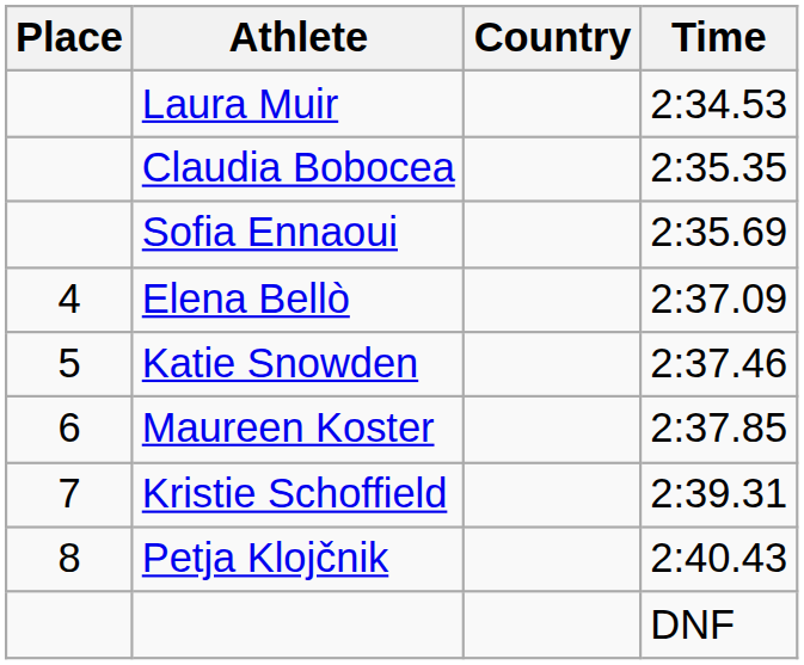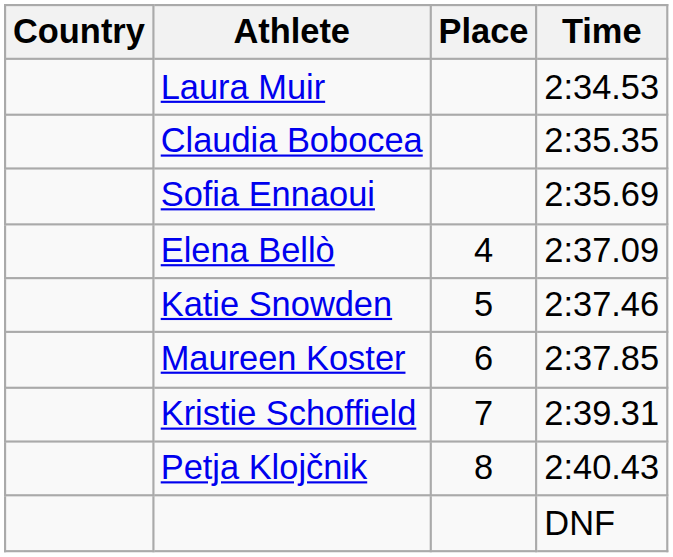 <table class="wikitable">
 <tr>
+<th>Country</th>
+<th>Athlete</th>
 <th>Place</th>
-<th>Athlete</th>
-<th>Country</th>
 <th>Time</th>
 </tr>
 <tr>
+<td></td>
+<td><a href='#'>Laura Muir</a></td>
 <td align=center></td>
-<td><a href='#'>Laura Muir</a></td>
-<td></td>
 <td>2:34.53</td>
 </tr>
 <tr>
+<td></td>
+<td><a href='#'>Claudia Bobocea</a></td>
 <td align=center></td>
-<td><a href='#'>Claudia Bobocea</a></td>
-<td></td>
 <td>2:35.35</td>
 </tr>
 <tr>
+<td></td>
+<td><a href='#'>Sofia Ennaoui</a></td>
 <td align=center></td>
-<td><a href='#'>Sofia Ennaoui</a></td>
-<td></td>
 <td>2:35.69</td>
 </tr>
 <tr>
+<td></td>
+<td><a href='#'>Elena Bellò</a></td>
 <td align=center>4</td>
-<td><a href='#'>Elena Bellò</a></td>
-<td></td>
 <td>2:37.09</td>
 </tr>
 <tr>
+<td></td>
+<td><a href='#'>Katie Snowden</a></td>
 <td align=center>5</td>
-<td><a href='#'>Katie Snowden</a></td>
-<td></td>
 <td>2:37.46</td>
 </tr>
 <tr>
+<td></td>
+<td><a href='#'>Maureen Koster</a></td>
 <td align=center>6</td>
-<td><a href='#'>Maureen Koster</a></td>
-<td></td>
 <td>2:37.85</td>
 </tr>
 <tr>
+<td></td>
+<td><a href='#'>Kristie Schoffield</a></td>
 <td align=center>7</td>
-<td><a href='#'>Kristie Schoffield</a></td>
-<td></td>
 <td>2:39.31</td>
 </tr>
 <tr>
+<td></td>
+<td><a href='#'>Petja Klojčnik</a></td>
 <td align=center>8</td>
-<td><a href='#'>Petja Klojčnik</a></td>
-<td></td>
 <td>2:40.43</td>
 </tr>
 <tr>
-<td align=center></td>
 <td></td>
 <td></td>
+<td align=center></td>
 <td>DNF</td>
 </tr>
 </table>
